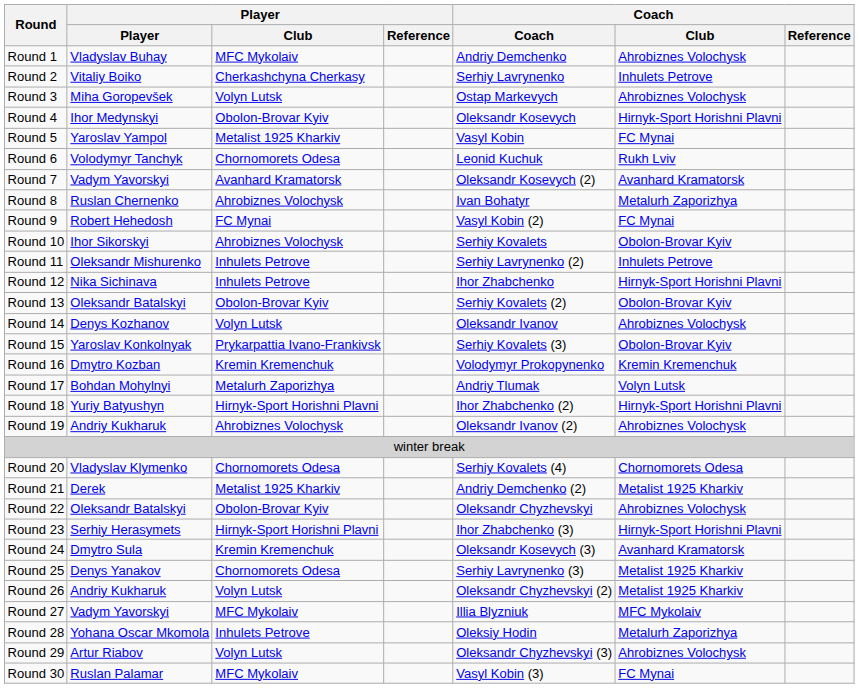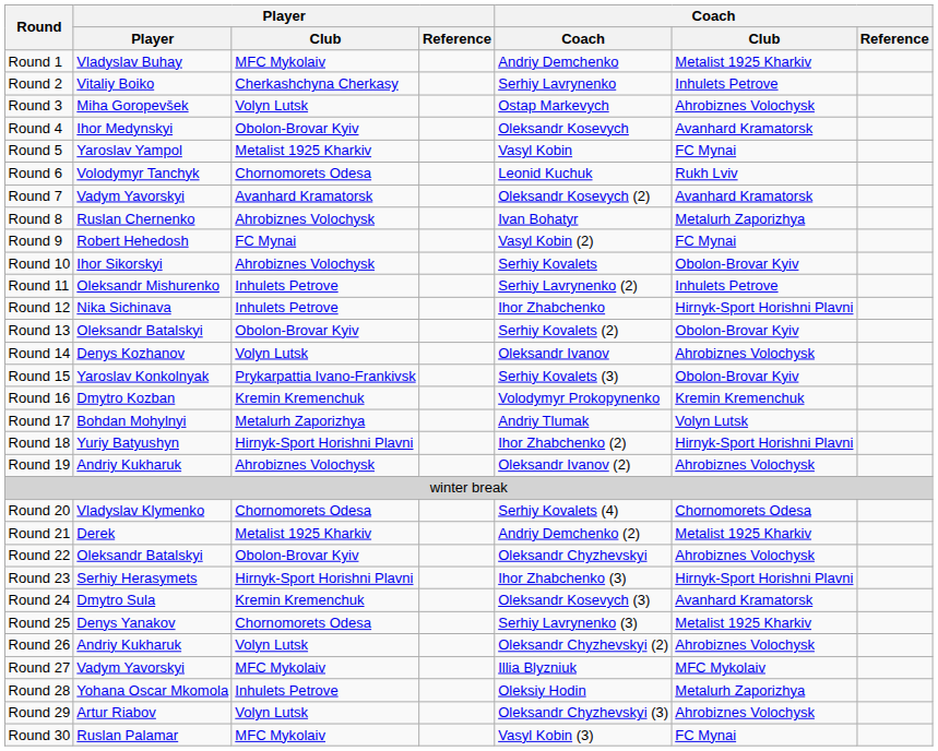 <table class="wikitable collapsible autocollapse" style="text-align:left; font-size:85%">
 <tr>
 <th rowspan="2">Round</th>
 <th colspan="3">Player</th>
 <th colspan="3">Coach</th>
 </tr>
 <tr>
 <th>Player</th>
 <th>Club</th>
 <th>Reference</th>
 <th>Coach</th>
 <th>Club</th>
 <th>Reference</th>
 </tr>
 <tr>
 <td>Round 1</td>
 <td> <a href='#'>Vladyslav Buhay</a></td>
 <td><a href='#'>MFC Mykolaiv</a></td>
 <td align=center></td>
 <td> <a href='#'>Andriy Demchenko</a></td>
-<td><a href='#'>Ahrobiznes Volochysk</a></td>
+<td><a href='#'>Metalist 1925 Kharkiv</a></td>
 <td align=center></td>
 </tr>
 <tr>
 <td>Round 2</td>
 <td> <a href='#'>Vitaliy Boiko</a></td>
 <td><a href='#'>Cherkashchyna Cherkasy</a></td>
 <td align=center></td>
 <td> <a href='#'>Serhiy Lavrynenko</a></td>
 <td><a href='#'>Inhulets Petrove</a></td>
 <td align=center></td>
 </tr>
 <tr>
 <td>Round 3</td>
 <td> <a href='#'>Miha Goropevšek</a></td>
 <td><a href='#'>Volyn Lutsk</a></td>
 <td align=center></td>
 <td> <a href='#'>Ostap Markevych</a></td>
 <td><a href='#'>Ahrobiznes Volochysk</a></td>
 <td align=center></td>
 </tr>
 <tr>
 <td>Round 4</td>
 <td> <a href='#'>Ihor Medynskyi</a></td>
 <td><a href='#'>Obolon-Brovar Kyiv</a></td>
 <td align=center></td>
 <td> <a href='#'>Oleksandr Kosevych</a></td>
-<td><a href='#'>Hirnyk-Sport Horishni Plavni</a></td>
+<td><a href='#'>Avanhard Kramatorsk</a></td>
 <td align=center></td>
 </tr>
 <tr>
 <td>Round 5</td>
 <td> <a href='#'>Yaroslav Yampol</a></td>
 <td><a href='#'>Metalist 1925 Kharkiv</a></td>
 <td align=center></td>
 <td> <a href='#'>Vasyl Kobin</a></td>
 <td><a href='#'>FC Mynai</a></td>
 <td align=center></td>
 </tr>
 <tr>
 <td>Round 6</td>
 <td> <a href='#'>Volodymyr Tanchyk</a></td>
 <td><a href='#'>Chornomorets Odesa</a></td>
 <td align=center></td>
 <td> <a href='#'>Leonid Kuchuk</a></td>
 <td><a href='#'>Rukh Lviv</a></td>
 <td align=center></td>
 </tr>
 <tr>
 <td>Round 7</td>
 <td> <a href='#'>Vadym Yavorskyi</a></td>
 <td><a href='#'>Avanhard Kramatorsk</a></td>
 <td align=center></td>
 <td> <a href='#'>Oleksandr Kosevych</a> (2)</td>
 <td><a href='#'>Avanhard Kramatorsk</a></td>
 <td align=center></td>
 </tr>
 <tr>
 <td>Round 8</td>
 <td> <a href='#'>Ruslan Chernenko</a></td>
 <td><a href='#'>Ahrobiznes Volochysk</a></td>
 <td align=center></td>
 <td> <a href='#'>Ivan Bohatyr</a></td>
 <td><a href='#'>Metalurh Zaporizhya</a></td>
 <td align=center></td>
 </tr>
 <tr>
 <td>Round 9</td>
 <td> <a href='#'>Robert Hehedosh</a></td>
 <td><a href='#'>FC Mynai</a></td>
 <td align=center></td>
 <td> <a href='#'>Vasyl Kobin</a> (2)</td>
 <td><a href='#'>FC Mynai</a></td>
 <td align=center></td>
 </tr>
 <tr>
 <td>Round 10</td>
 <td> <a href='#'>Ihor Sikorskyi</a></td>
 <td><a href='#'>Ahrobiznes Volochysk</a></td>
 <td align=center></td>
 <td> <a href='#'>Serhiy Kovalets</a></td>
 <td><a href='#'>Obolon-Brovar Kyiv</a></td>
 <td align=center></td>
 </tr>
 <tr>
 <td>Round 11</td>
 <td> <a href='#'>Oleksandr Mishurenko</a></td>
 <td><a href='#'>Inhulets Petrove</a></td>
 <td align=center></td>
 <td> <a href='#'>Serhiy Lavrynenko</a> (2)</td>
 <td><a href='#'>Inhulets Petrove</a></td>
 <td align=center></td>
 </tr>
 <tr>
 <td>Round 12</td>
 <td> <a href='#'>Nika Sichinava</a></td>
 <td><a href='#'>Inhulets Petrove</a></td>
 <td align=center></td>
 <td> <a href='#'>Ihor Zhabchenko</a></td>
 <td><a href='#'>Hirnyk-Sport Horishni Plavni</a></td>
 <td align=center></td>
 </tr>
 <tr>
 <td>Round 13</td>
 <td> <a href='#'>Oleksandr Batalskyi</a></td>
 <td><a href='#'>Obolon-Brovar Kyiv</a></td>
 <td align=center></td>
 <td> <a href='#'>Serhiy Kovalets</a> (2)</td>
 <td><a href='#'>Obolon-Brovar Kyiv</a></td>
 <td align=center></td>
 </tr>
 <tr>
 <td>Round 14</td>
 <td> <a href='#'>Denys Kozhanov</a></td>
 <td><a href='#'>Volyn Lutsk</a></td>
 <td align=center></td>
 <td> <a href='#'>Oleksandr Ivanov</a></td>
 <td><a href='#'>Ahrobiznes Volochysk</a></td>
 <td align=center></td>
 </tr>
 <tr>
 <td>Round 15</td>
 <td> <a href='#'>Yaroslav Konkolnyak</a></td>
 <td><a href='#'>Prykarpattia Ivano-Frankivsk</a></td>
 <td align=center></td>
 <td> <a href='#'>Serhiy Kovalets</a> (3)</td>
 <td><a href='#'>Obolon-Brovar Kyiv</a></td>
 <td align=center></td>
 </tr>
 <tr>
 <td>Round 16</td>
 <td> <a href='#'>Dmytro Kozban</a></td>
 <td><a href='#'>Kremin Kremenchuk</a></td>
 <td align=center></td>
 <td> <a href='#'>Volodymyr Prokopynenko</a></td>
 <td><a href='#'>Kremin Kremenchuk</a></td>
 <td align=center></td>
 </tr>
 <tr>
 <td>Round 17</td>
 <td> <a href='#'>Bohdan Mohylnyi</a></td>
 <td><a href='#'>Metalurh Zaporizhya</a></td>
 <td align=center></td>
 <td> <a href='#'>Andriy Tlumak</a></td>
 <td><a href='#'>Volyn Lutsk</a></td>
 <td align=center></td>
 </tr>
 <tr>
 <td>Round 18</td>
 <td> <a href='#'>Yuriy Batyushyn</a></td>
 <td><a href='#'>Hirnyk-Sport Horishni Plavni</a></td>
 <td align=center></td>
 <td> <a href='#'>Ihor Zhabchenko</a> (2)</td>
 <td><a href='#'>Hirnyk-Sport Horishni Plavni</a></td>
 <td align=center></td>
 </tr>
 <tr>
 <td>Round 19</td>
 <td> <a href='#'>Andriy Kukharuk</a></td>
 <td><a href='#'>Ahrobiznes Volochysk</a></td>
 <td align=center></td>
 <td> <a href='#'>Oleksandr Ivanov</a> (2)</td>
 <td><a href='#'>Ahrobiznes Volochysk</a></td>
 <td align=center></td>
 </tr>
 <tr>
 <td colspan=7 align=center bgcolor=lightgrey>winter break</td>
 </tr>
 <tr>
 <td>Round 20</td>
 <td> <a href='#'>Vladyslav Klymenko</a></td>
 <td><a href='#'>Chornomorets Odesa</a></td>
 <td align=center></td>
 <td> <a href='#'>Serhiy Kovalets</a> (4)</td>
 <td><a href='#'>Chornomorets Odesa</a></td>
 <td align=center></td>
 </tr>
 <tr>
 <td>Round 21</td>
 <td> <a href='#'>Derek</a></td>
 <td><a href='#'>Metalist 1925 Kharkiv</a></td>
 <td align=center></td>
 <td> <a href='#'>Andriy Demchenko</a> (2)</td>
 <td><a href='#'>Metalist 1925 Kharkiv</a></td>
 <td align=center></td>
 </tr>
 <tr>
 <td>Round 22</td>
 <td> <a href='#'>Oleksandr Batalskyi</a></td>
 <td><a href='#'>Obolon-Brovar Kyiv</a></td>
 <td align=center></td>
 <td> <a href='#'>Oleksandr Chyzhevskyi</a></td>
 <td><a href='#'>Ahrobiznes Volochysk</a></td>
 <td align=center></td>
 </tr>
 <tr>
 <td>Round 23</td>
 <td> <a href='#'>Serhiy Herasymets</a></td>
 <td><a href='#'>Hirnyk-Sport Horishni Plavni</a></td>
 <td align=center></td>
 <td> <a href='#'>Ihor Zhabchenko</a> (3)</td>
 <td><a href='#'>Hirnyk-Sport Horishni Plavni</a></td>
 <td align=center></td>
 </tr>
 <tr>
 <td>Round 24</td>
 <td> <a href='#'>Dmytro Sula</a></td>
 <td><a href='#'>Kremin Kremenchuk</a></td>
 <td align=center></td>
 <td> <a href='#'>Oleksandr Kosevych</a> (3)</td>
 <td><a href='#'>Avanhard Kramatorsk</a></td>
 <td align=center></td>
 </tr>
 <tr>
 <td>Round 25</td>
 <td> <a href='#'>Denys Yanakov</a></td>
 <td><a href='#'>Chornomorets Odesa</a></td>
 <td align=center></td>
 <td> <a href='#'>Serhiy Lavrynenko</a> (3)</td>
 <td><a href='#'>Metalist 1925 Kharkiv</a></td>
 <td align=center></td>
 </tr>
 <tr>
 <td>Round 26</td>
 <td> <a href='#'>Andriy Kukharuk</a></td>
 <td><a href='#'>Volyn Lutsk</a></td>
 <td align=center></td>
 <td> <a href='#'>Oleksandr Chyzhevskyi</a> (2)</td>
-<td><a href='#'>Metalist 1925 Kharkiv</a></td>
+<td><a href='#'>Ahrobiznes Volochysk</a></td>
 <td align=center></td>
 </tr>
 <tr>
 <td>Round 27</td>
 <td> <a href='#'>Vadym Yavorskyi</a></td>
 <td><a href='#'>MFC Mykolaiv</a></td>
 <td align=center></td>
 <td> <a href='#'>Illia Blyzniuk</a></td>
 <td><a href='#'>MFC Mykolaiv</a></td>
 <td align=center></td>
 </tr>
 <tr>
 <td>Round 28</td>
 <td> <a href='#'>Yohana Oscar Mkomola</a></td>
 <td><a href='#'>Inhulets Petrove</a></td>
 <td align=center></td>
 <td> <a href='#'>Oleksiy Hodin</a></td>
 <td><a href='#'>Metalurh Zaporizhya</a></td>
 <td align=center></td>
 </tr>
 <tr>
 <td>Round 29</td>
 <td> <a href='#'>Artur Riabov</a></td>
 <td><a href='#'>Volyn Lutsk</a></td>
 <td align=center></td>
 <td> <a href='#'>Oleksandr Chyzhevskyi</a> (3)</td>
 <td><a href='#'>Ahrobiznes Volochysk</a></td>
 <td align=center></td>
 </tr>
 <tr>
 <td>Round 30</td>
 <td> <a href='#'>Ruslan Palamar</a></td>
 <td><a href='#'>MFC Mykolaiv</a></td>
 <td align=center></td>
 <td> <a href='#'>Vasyl Kobin</a> (3)</td>
 <td><a href='#'>FC Mynai</a></td>
 <td align=center></td>
 </tr>
 </table>
